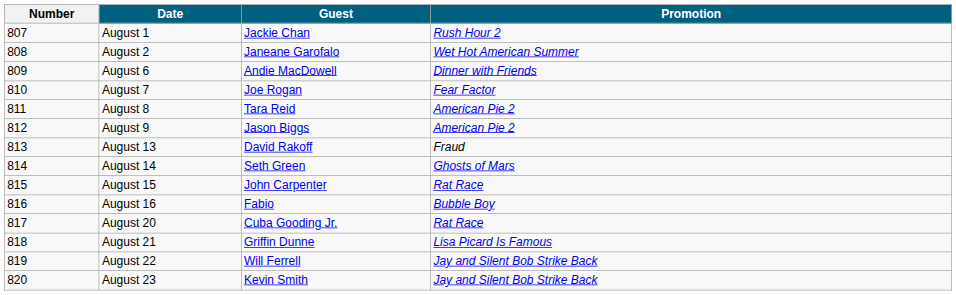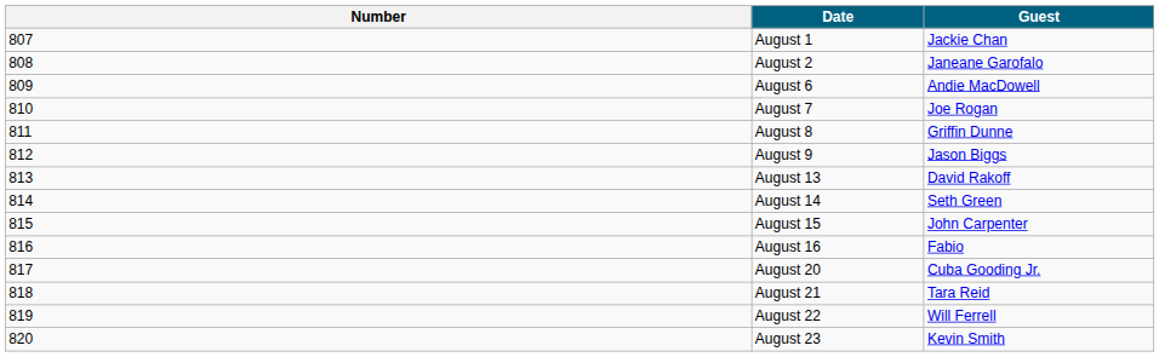 <table class="wikitable" width="100%">
 <tr bgcolor="#CCCCCC">
 <th>Number</th>
 <th width="15%" style="background:#006080; color:#FFFFFF">Date</th>
 <th width="20%" style="background:#006080; color:#FFFFFF">Guest</th>
-<th width="55%" style="background:#006080; color:#FFFFFF">Promotion</th>
 </tr>
 <tr>
 <td>807</td>
 <td>August 1</td>
 <td><a href='#'>Jackie Chan</a></td>
-<td><em><a href='#'>Rush Hour 2</a></em></td>
 </tr>
 <tr>
 <td>808</td>
 <td>August 2</td>
 <td><a href='#'>Janeane Garofalo</a></td>
-<td><em><a href='#'>Wet Hot American Summer</a></em></td>
 </tr>
 <tr>
 <td>809</td>
 <td>August 6</td>
 <td><a href='#'>Andie MacDowell</a></td>
-<td><em><a href='#'>Dinner with Friends</a></em></td>
 </tr>
 <tr>
 <td>810</td>
 <td>August 7</td>
 <td><a href='#'>Joe Rogan</a></td>
-<td><em><a href='#'>Fear Factor</a></em></td>
 </tr>
 <tr>
 <td>811</td>
 <td>August 8</td>
-<td><a href='#'>Tara Reid</a></td>
-<td><em><a href='#'>American Pie 2</a></em></td>
+<td><a href='#'>Griffin Dunne</a></td>
 </tr>
 <tr>
 <td>812</td>
 <td>August 9</td>
 <td><a href='#'>Jason Biggs</a></td>
-<td><em><a href='#'>American Pie 2</a></em></td>
 </tr>
 <tr>
 <td>813</td>
 <td>August 13</td>
 <td><a href='#'>David Rakoff</a></td>
-<td><em>Fraud</em></td>
 </tr>
 <tr>
 <td>814</td>
 <td>August 14</td>
 <td><a href='#'>Seth Green</a></td>
-<td><em><a href='#'>Ghosts of Mars</a></em></td>
 </tr>
 <tr>
 <td>815</td>
 <td>August 15</td>
 <td><a href='#'>John Carpenter</a></td>
-<td><em><a href='#'>Rat Race</a></em></td>
 </tr>
 <tr>
 <td>816</td>
 <td>August 16</td>
 <td><a href='#'>Fabio</a></td>
-<td><em><a href='#'>Bubble Boy</a></em></td>
 </tr>
 <tr>
 <td>817</td>
 <td>August 20</td>
 <td><a href='#'>Cuba Gooding Jr.</a></td>
-<td><em><a href='#'>Rat Race</a></em></td>
 </tr>
 <tr>
 <td>818</td>
 <td>August 21</td>
-<td><a href='#'>Griffin Dunne</a></td>
-<td><em><a href='#'>Lisa Picard Is Famous</a></em></td>
+<td><a href='#'>Tara Reid</a></td>
 </tr>
 <tr>
 <td>819</td>
 <td>August 22</td>
 <td><a href='#'>Will Ferrell</a></td>
-<td><em><a href='#'>Jay and Silent Bob Strike Back</a></em></td>
 </tr>
 <tr>
 <td>820</td>
 <td>August 23</td>
 <td><a href='#'>Kevin Smith</a></td>
-<td><em><a href='#'>Jay and Silent Bob Strike Back</a></em></td>
 </tr>
 </table>
